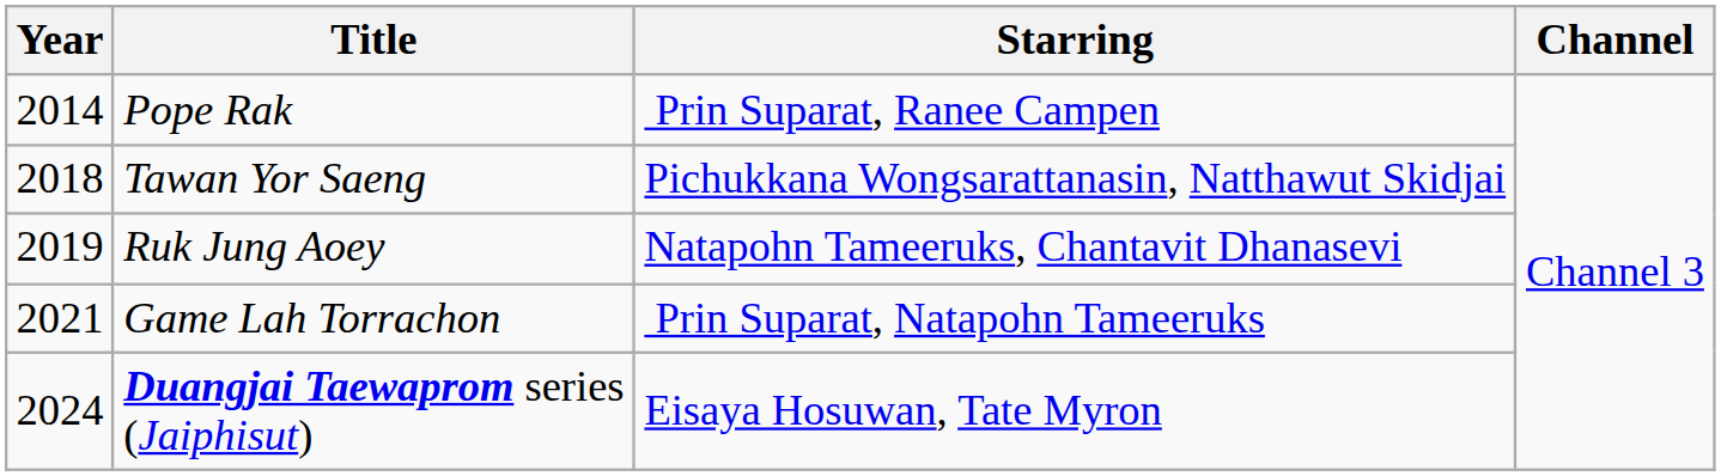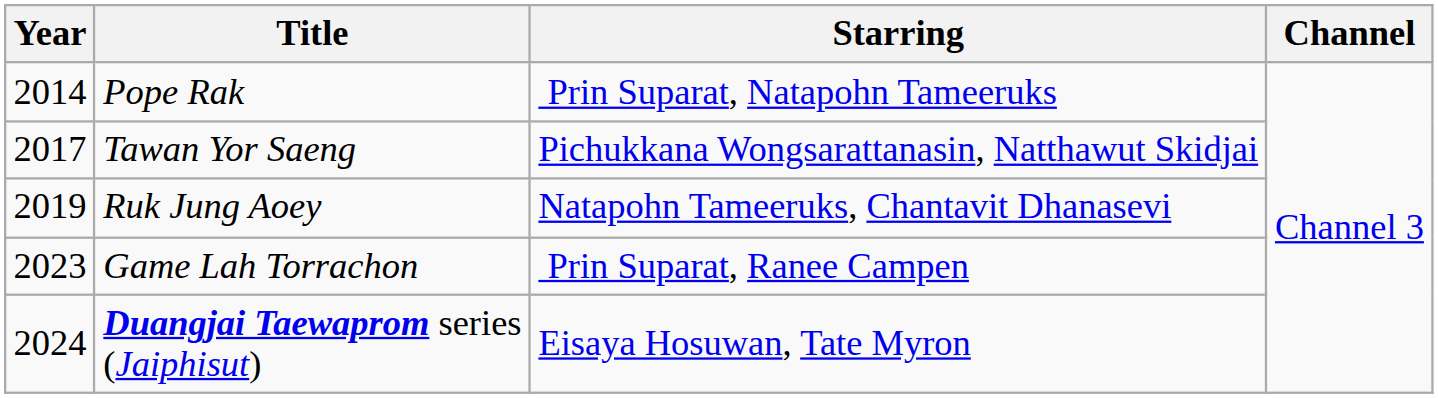 <table class="wikitable">
 <tr>
 <th>Year</th>
 <th>Title</th>
 <th>Starring</th>
 <th>Channel</th>
 </tr>
 <tr>
 <td>2014</td>
 <td><em>Pope Rak</em></td>
-<td><a href='#'> Prin Suparat</a>, <a href='#'>Ranee Campen</a></td>
+<td><a href='#'> Prin Suparat</a>, <a href='#'>Natapohn Tameeruks</a></td>
 <td rowspan="5"><a href='#'>Channel 3</a></td>
 </tr>
 <tr>
-<td>2018</td>
+<td>2017</td>
 <td><em>Tawan Yor Saeng</em></td>
 <td><a href='#'>Pichukkana Wongsarattanasin</a>, <a href='#'>Natthawut Skidjai</a></td>
 </tr>
 <tr>
 <td>2019</td>
 <td><em>Ruk Jung Aoey</em></td>
 <td><a href='#'>Natapohn Tameeruks</a>, <a href='#'>Chantavit Dhanasevi</a></td>
 </tr>
 <tr>
-<td>2021</td>
+<td>2023</td>
 <td><em>Game Lah Torrachon</em></td>
-<td><a href='#'> Prin Suparat</a>, <a href='#'>Natapohn Tameeruks</a></td>
+<td><a href='#'> Prin Suparat</a>, <a href='#'>Ranee Campen</a></td>
 </tr>
 <tr>
 <td>2024</td>
 <td><strong><em><a href='#'>Duangjai Taewaprom</a></em></strong> series <br>(<em><a href='#'>Jaiphisut</a></em>)</td>
 <td><a href='#'>Eisaya Hosuwan</a>, <a href='#'>Tate Myron</a></td>
 </tr>
 </table>
